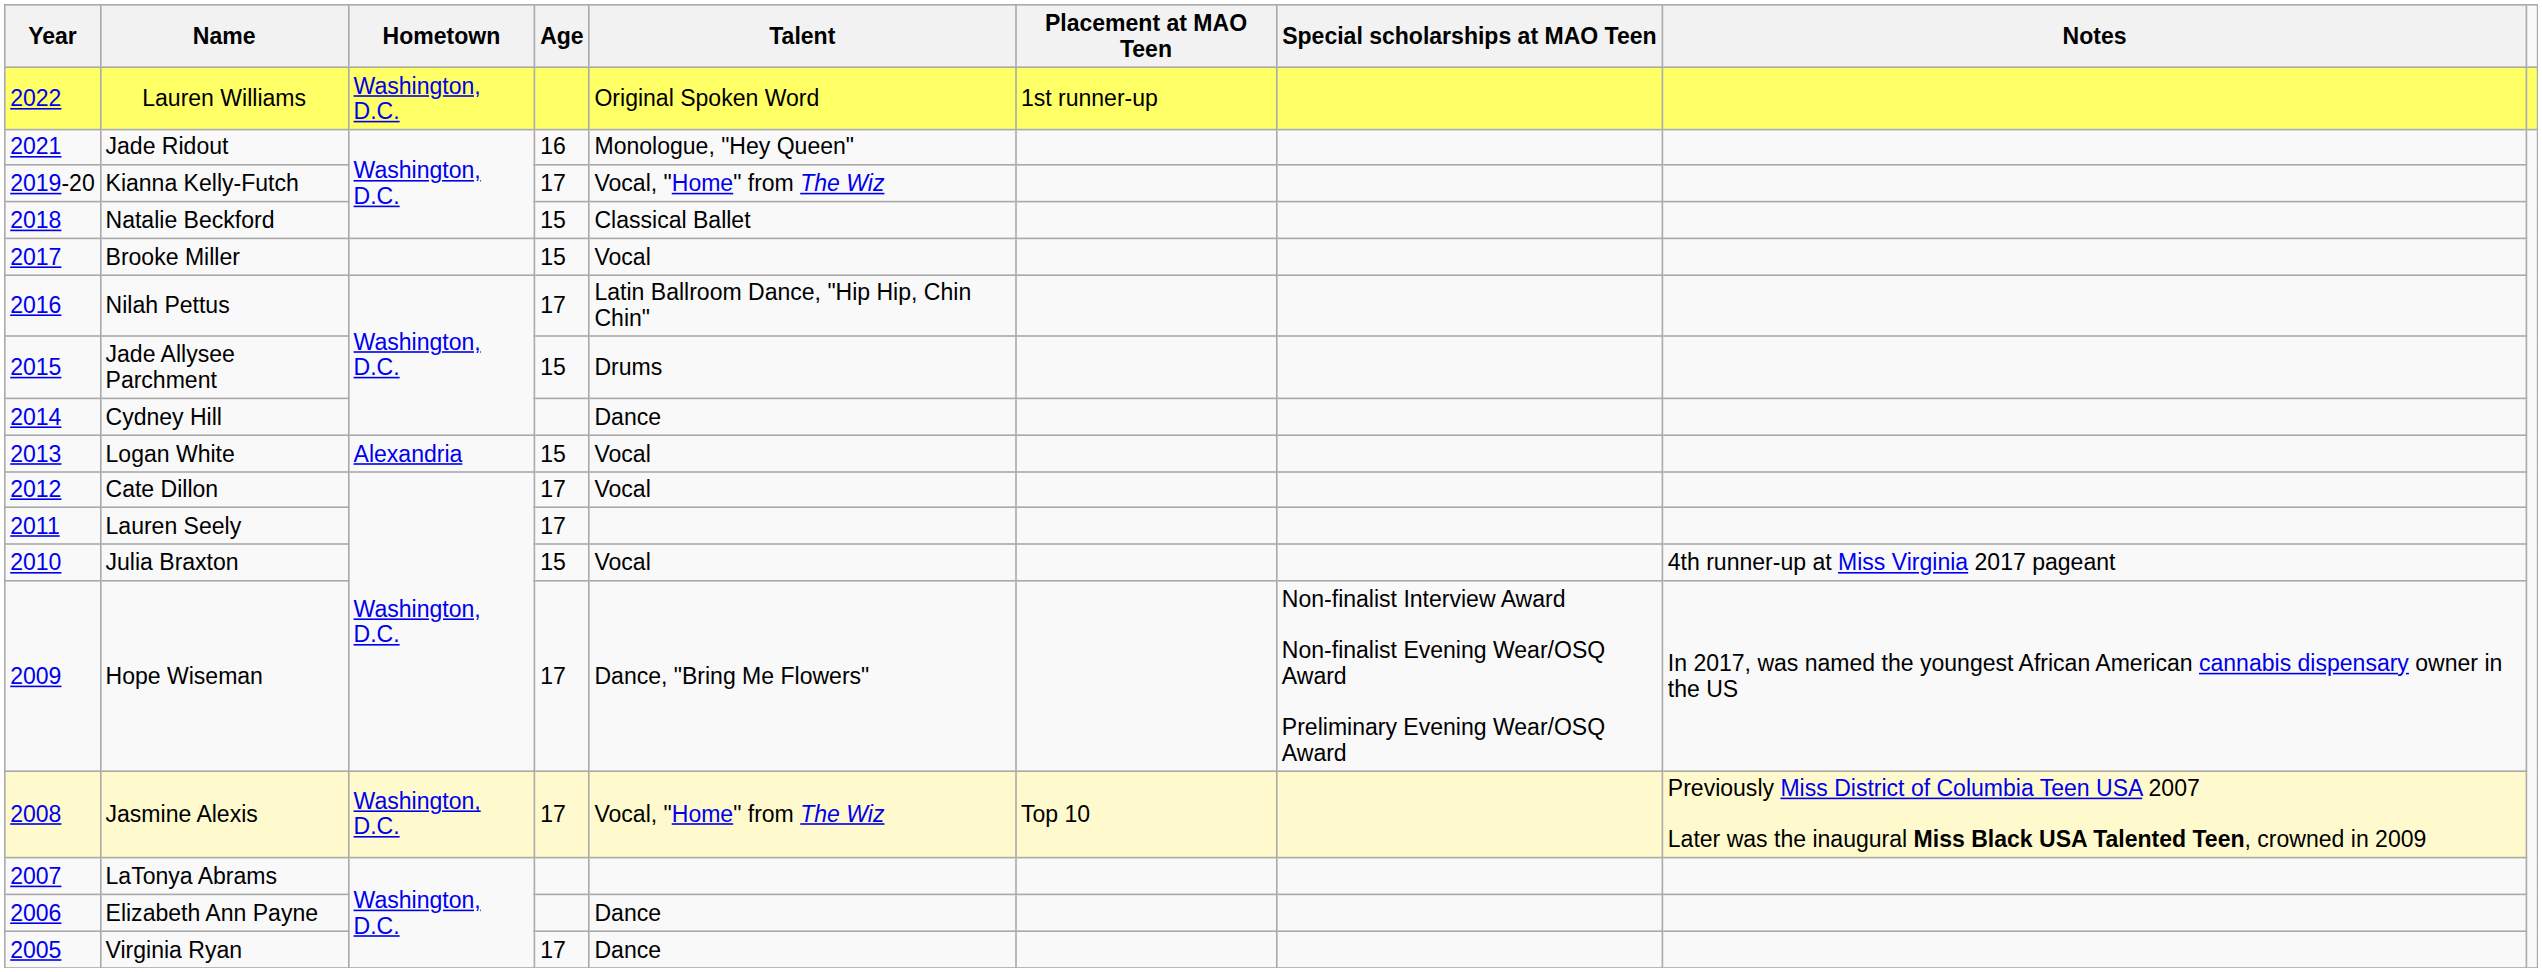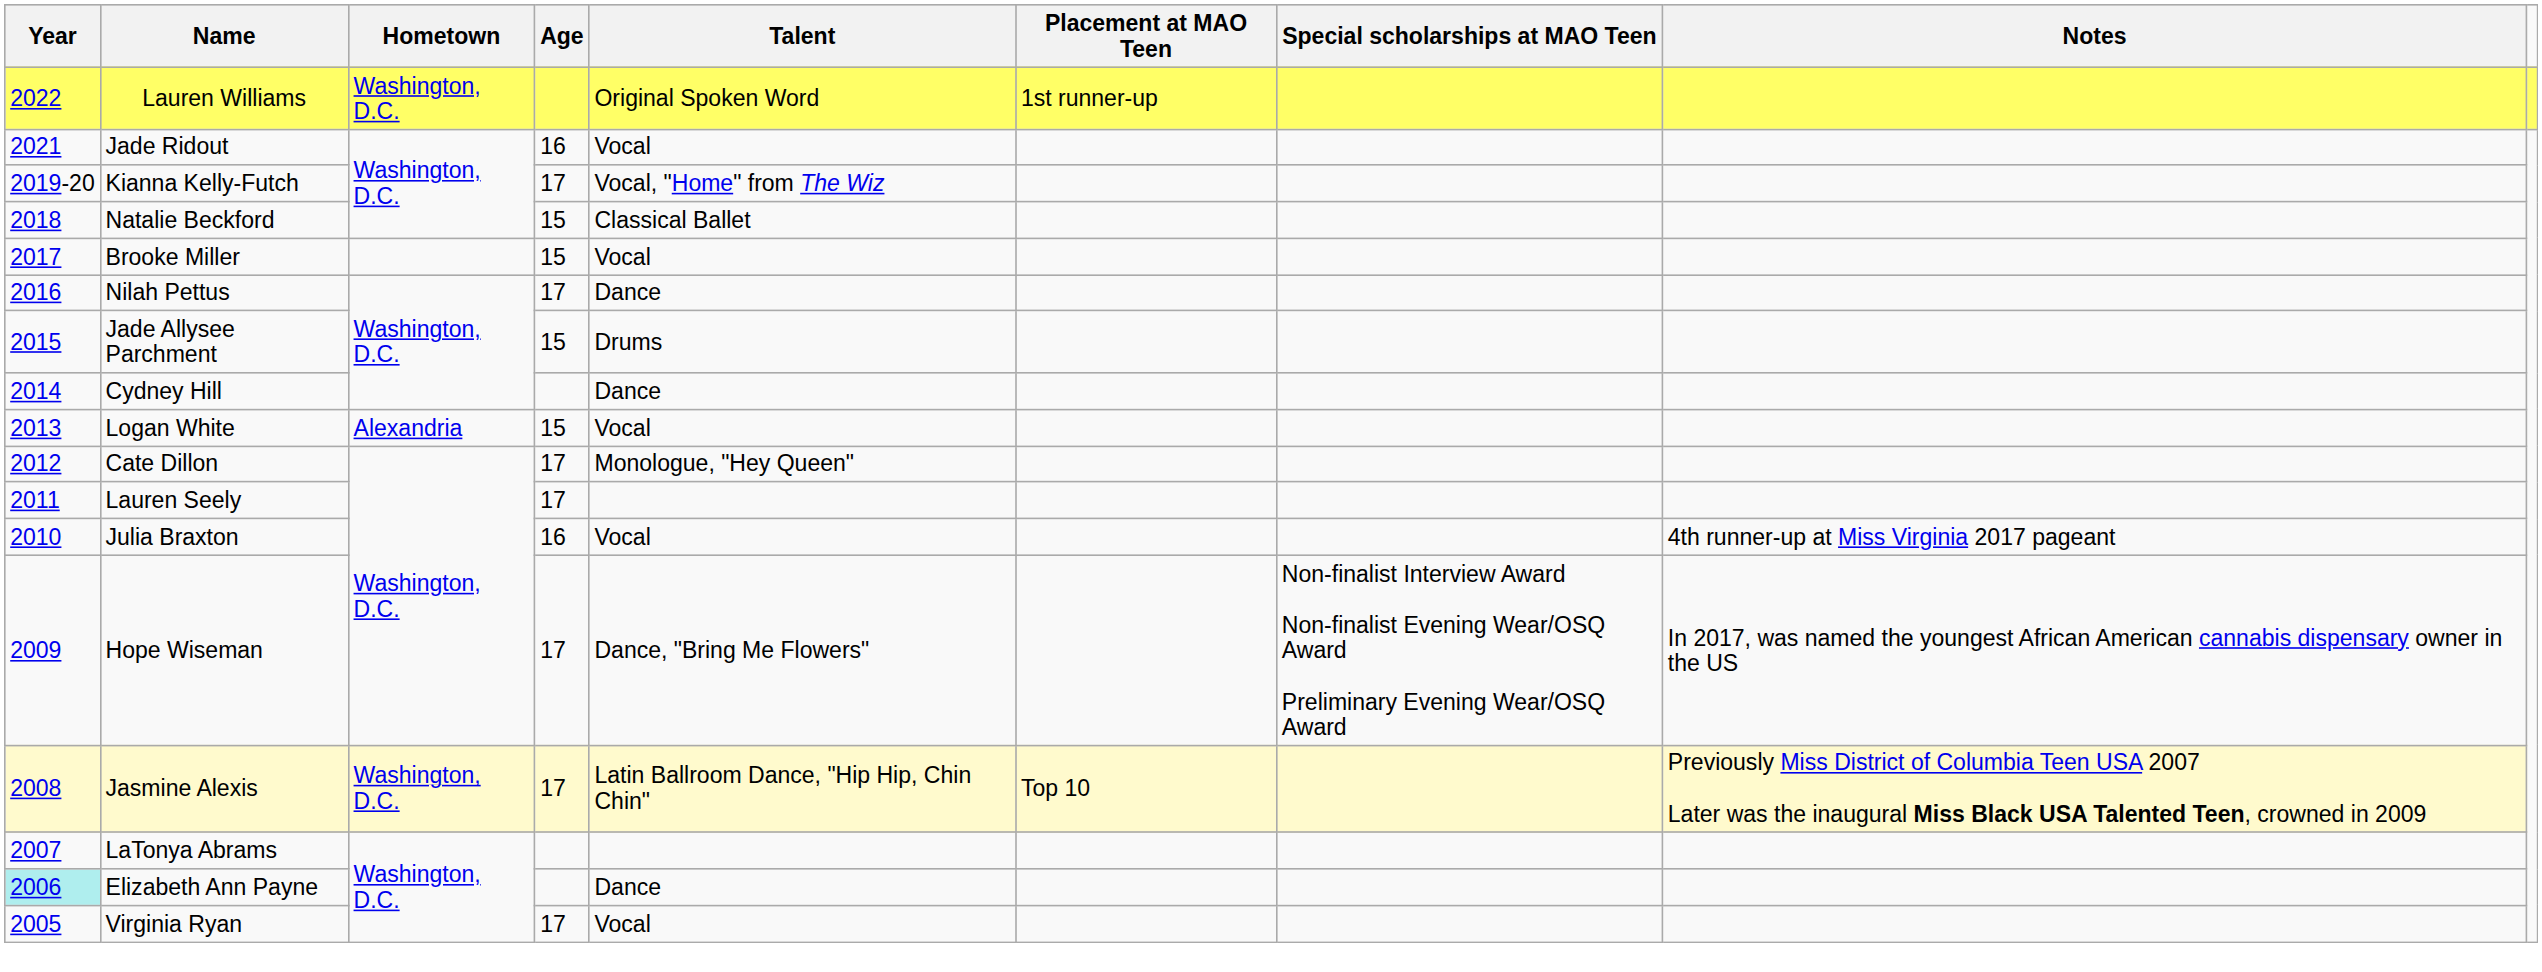 <table class="wikitable sortable"style="width:100%; font-size:90%;">
 <tr bgcolor="#efefef">
 <th>Year</th>
 <th>Name</th>
 <th>Hometown</th>
 <th>Age</th>
 <th>Talent</th>
 <th>Placement at MAO Teen</th>
 <th>Special scholarships at MAO Teen</th>
 <th>Notes</th>
 </tr>
 <tr style="background-color:#FFFF66;">
 <td><a href='#'>2022</a></td>
 <td align="center">Lauren Williams</td>
 <td><a href='#'>Washington, D.C.</a></td>
 <td></td>
 <td>Original Spoken Word</td>
 <td>1st runner-up</td>
 <td></td>
 <td></td>
 <td></td>
 </tr>
 <tr>
 <td><a href='#'>2021</a></td>
 <td>Jade Ridout</td>
 <td rowspan=3><a href='#'>Washington, D.C.</a></td>
 <td>16</td>
-<td>Monologue, "Hey Queen"</td>
+<td>Vocal</td>
 <td></td>
 <td></td>
 <td></td>
 </tr>
 <tr>
 <td><a href='#'>2019</a>-20</td>
 <td>Kianna Kelly-Futch</td>
 <td>17</td>
 <td>Vocal, "<a href='#'>Home</a>" from <em><a href='#'>The Wiz</a></em></td>
 <td></td>
 <td></td>
 <td></td>
 </tr>
 <tr>
 <td><a href='#'>2018</a></td>
 <td>Natalie Beckford</td>
 <td>15</td>
 <td>Classical Ballet</td>
 <td></td>
 <td></td>
 <td></td>
 </tr>
 <tr>
 <td><a href='#'>2017</a></td>
 <td>Brooke Miller</td>
 <td></td>
 <td>15</td>
 <td>Vocal</td>
 <td></td>
 <td></td>
 <td></td>
 </tr>
 <tr>
 <td><a href='#'>2016</a></td>
 <td>Nilah Pettus</td>
 <td rowspan="3"><a href='#'>Washington, D.C.</a></td>
 <td>17</td>
-<td>Latin Ballroom Dance, "Hip Hip, Chin Chin"</td>
+<td>Dance</td>
 <td></td>
 <td></td>
 <td></td>
 </tr>
 <tr>
 <td><a href='#'>2015</a></td>
 <td>Jade Allysee Parchment</td>
 <td>15</td>
 <td>Drums</td>
 <td></td>
 <td></td>
 <td></td>
 </tr>
 <tr>
 <td><a href='#'>2014</a></td>
 <td>Cydney Hill</td>
 <td></td>
 <td>Dance</td>
 <td></td>
 <td></td>
 <td></td>
 </tr>
 <tr>
 <td><a href='#'>2013</a></td>
 <td>Logan White</td>
 <td><a href='#'>Alexandria</a></td>
 <td>15</td>
 <td>Vocal</td>
 <td></td>
 <td></td>
 <td></td>
 </tr>
 <tr>
 <td><a href='#'>2012</a></td>
 <td>Cate Dillon</td>
 <td rowspan="4"><a href='#'>Washington, D.C.</a></td>
 <td>17</td>
-<td>Vocal</td>
+<td>Monologue, "Hey Queen"</td>
 <td></td>
 <td></td>
 <td></td>
 </tr>
 <tr>
 <td><a href='#'>2011</a></td>
 <td>Lauren Seely</td>
 <td>17</td>
 <td></td>
 <td></td>
 <td></td>
 <td></td>
 </tr>
 <tr>
 <td><a href='#'>2010</a></td>
 <td>Julia Braxton</td>
-<td>15</td>
+<td>16</td>
 <td>Vocal</td>
 <td></td>
 <td></td>
 <td>4th runner-up at <a href='#'>Miss Virginia</a> 2017 pageant</td>
 </tr>
 <tr>
 <td><a href='#'>2009</a></td>
 <td>Hope Wiseman</td>
 <td>17</td>
 <td>Dance, "Bring Me Flowers"</td>
 <td></td>
 <td>Non-finalist Interview Award<br><br>Non-finalist Evening Wear/OSQ Award<br><br>Preliminary Evening Wear/OSQ Award</td>
 <td>In 2017, was named the youngest African American <a href='#'>cannabis dispensary</a> owner in the US</td>
 </tr>
 <tr style="background-color:#FFFACD;">
 <td><a href='#'>2008</a></td>
 <td>Jasmine Alexis</td>
 <td><a href='#'>Washington, D.C.</a></td>
 <td>17</td>
-<td>Vocal, "<a href='#'>Home</a>" from <em><a href='#'>The Wiz</a></em></td>
+<td>Latin Ballroom Dance, "Hip Hip, Chin Chin"</td>
 <td>Top 10</td>
 <td></td>
 <td>Previously <a href='#'>Miss District of Columbia Teen USA</a> 2007<br><br>Later was the inaugural <strong>Miss Black USA Talented Teen</strong>, crowned in 2009</td>
 </tr>
 <tr>
 <td><a href='#'>2007</a></td>
 <td>LaTonya Abrams</td>
 <td rowspan="3"><a href='#'>Washington, D.C.</a></td>
 <td></td>
 <td></td>
 <td></td>
 <td></td>
 <td></td>
 </tr>
 <tr>
-<td><a href='#'>2006</a></td>
+<td style="background: paleturquoise;"><a href='#'>2006</a></td>
 <td>Elizabeth Ann Payne</td>
 <td></td>
 <td>Dance</td>
 <td></td>
 <td></td>
 <td></td>
 </tr>
 <tr>
 <td><a href='#'>2005</a></td>
 <td>Virginia Ryan</td>
 <td>17</td>
-<td>Dance</td>
+<td>Vocal</td>
 <td></td>
 <td></td>
 <td></td>
 </tr>
 </table>
